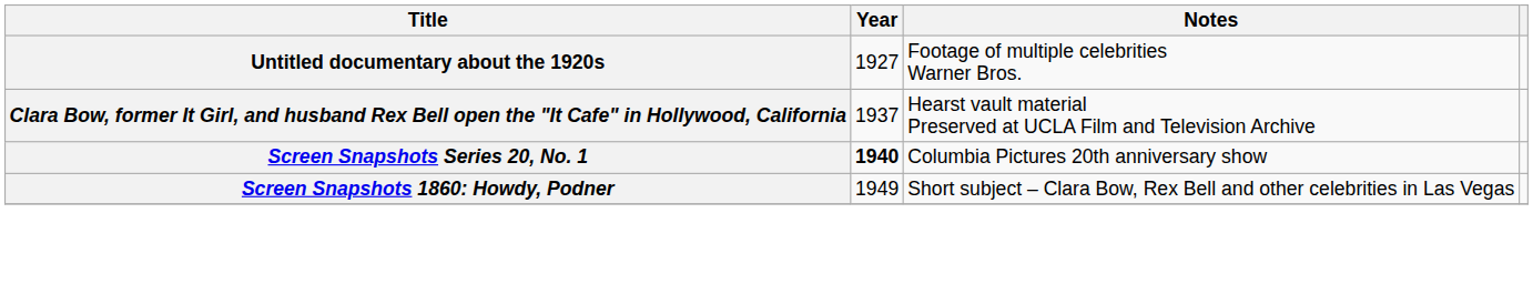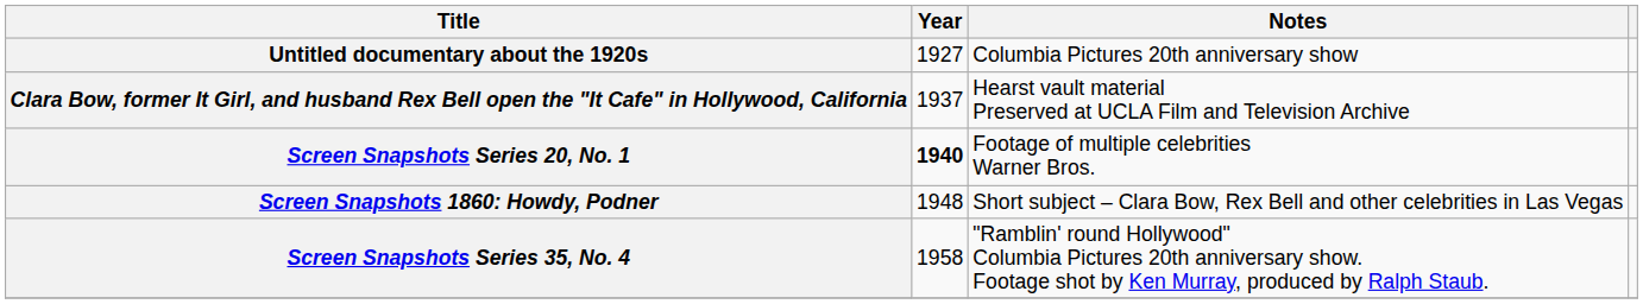 <table class="wikitable sortable plainrowheaders">
 <tr>
 <th scope="col">Title</th>
 <th scope="col">Year</th>
 <th scope="col" class="unsortable">Notes</th>
 <th scope="col" class="unsortable"></th>
 </tr>
 <tr>
 <th scope="row">Untitled documentary about the 1920s</th>
 <td>1927</td>
-<td>Footage of multiple celebrities<br>Warner Bros.</td>
+<td>Columbia Pictures 20th anniversary show</td>
 <td align="center"></td>
 </tr>
 <tr>
 <th scope="row"><em>Clara Bow, former It Girl, and husband Rex Bell open the "It Cafe" in Hollywood, California</em></th>
 <td>1937</td>
 <td>Hearst vault material<br>Preserved at UCLA Film and Television Archive</td>
 <td align="center"></td>
 </tr>
 <tr>
 <th scope="row"><em><a href='#'>Screen Snapshots</a> Series 20, No. 1</em></th>
 <td><strong>1940</strong></td>
-<td>Columbia Pictures 20th anniversary show</td>
+<td>Footage of multiple celebrities<br>Warner Bros.</td>
 <td align="center"></td>
 </tr>
 <tr>
 <th scope="row"><em><a href='#'>Screen Snapshots</a> 1860: Howdy, Podner</em></th>
-<td>1949</td>
+<td>1948</td>
 <td>Short subject – Clara Bow, Rex Bell and other celebrities in Las Vegas</td>
+<td align="center"></td>
+</tr>
+<tr>
+<th scope="row"><em><a href='#'>Screen Snapshots</a> Series 35, No. 4</em></th>
+<td>1958</td>
+<td>"Ramblin' round Hollywood"<br> Columbia Pictures 20th anniversary show.<br>Footage shot by <a href='#'>Ken Murray</a>, produced by <a href='#'>Ralph Staub</a>.</td>
 <td align="center"></td>
 </tr>
 <tr>
 </tr>
 </table>
